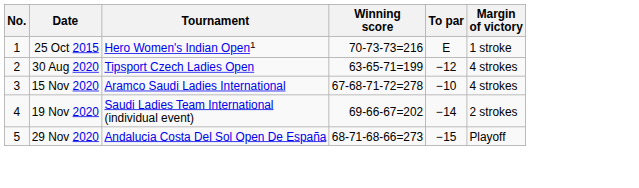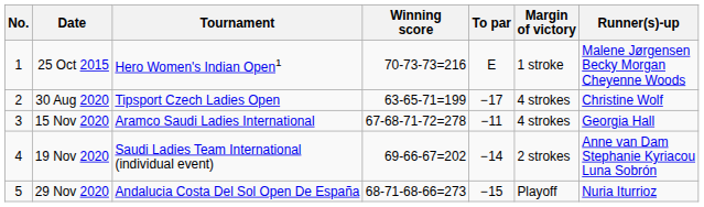 <table class="wikitable" style="font-size:95%;">
 <tr>
 <th>No.</th>
 <th>Date</th>
 <th>Tournament</th>
 <th>Winning<br>score</th>
 <th>To par</th>
 <th>Margin<br>of victory</th>
+<th>Runner(s)-up</th>
 </tr>
 <tr>
 <td align=center>1</td>
 <td align=right>25 Oct <a href='#'>2015</a></td>
 <td><a href='#'>Hero Women's Indian Open</a><sup>1</sup></td>
 <td align=right>70-73-73=216</td>
 <td align=center>E</td>
 <td>1 stroke</td>
+<td> <a href='#'>Malene Jørgensen</a><br> <a href='#'>Becky Morgan</a><br> <a href='#'>Cheyenne Woods</a></td>
 </tr>
 <tr>
 <td align=center>2</td>
 <td align=right>30 Aug <a href='#'>2020</a></td>
 <td><a href='#'>Tipsport Czech Ladies Open</a></td>
 <td align=right>63-65-71=199</td>
-<td align=center>−12</td>
+<td align=center>−17</td>
 <td>4 strokes</td>
+<td> <a href='#'>Christine Wolf</a></td>
 </tr>
 <tr>
 <td align=center>3</td>
 <td align=right>15 Nov <a href='#'>2020</a></td>
 <td><a href='#'>Aramco Saudi Ladies International</a></td>
 <td align=right>67-68-71-72=278</td>
-<td align=center>−10</td>
+<td align=center>−11</td>
 <td>4 strokes</td>
+<td> <a href='#'>Georgia Hall</a></td>
 </tr>
 <tr>
 <td align=center>4</td>
 <td align=right>19 Nov <a href='#'>2020</a></td>
 <td><a href='#'>Saudi Ladies Team International</a><br> (individual event)</td>
 <td align=right>69-66-67=202</td>
 <td align=center>−14</td>
 <td>2 strokes</td>
+<td> <a href='#'>Anne van Dam</a><br> <a href='#'>Stephanie Kyriacou</a><br> <a href='#'>Luna Sobrón</a></td>
 </tr>
 <tr>
 <td align=center>5</td>
 <td align=right>29 Nov <a href='#'>2020</a></td>
 <td><a href='#'>Andalucia Costa Del Sol Open De España</a></td>
 <td align=right>68-71-68-66=273</td>
 <td align=center>−15</td>
 <td>Playoff</td>
+<td> <a href='#'>Nuria Iturrioz</a></td>
 </tr>
 </table>
